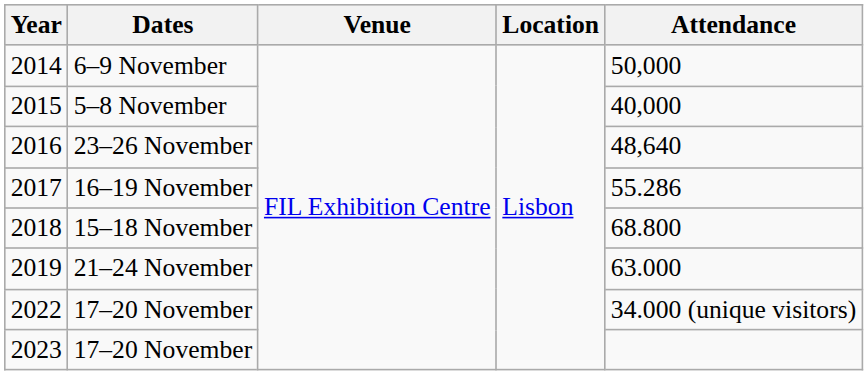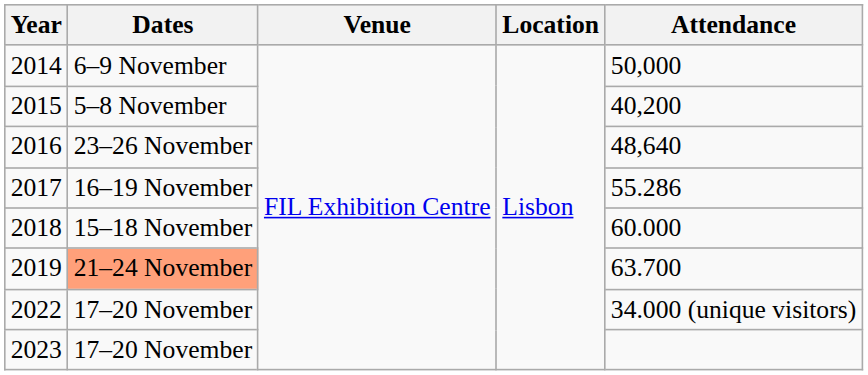 <table class="wikitable sortable">
 <tr>
 <th>Year</th>
 <th>Dates</th>
 <th>Venue</th>
 <th>Location</th>
 <th>Attendance</th>
 </tr>
 <tr>
 <td>2014</td>
 <td>6–9 November</td>
 <td rowspan="8"><a href='#'>FIL Exhibition Centre</a></td>
 <td rowspan="8"><a href='#'>Lisbon</a></td>
 <td>50,000 </td>
 </tr>
 <tr>
 <td>2015</td>
 <td>5–8 November</td>
-<td>40,000 </td>
+<td>40,200 </td>
 </tr>
 <tr>
 <td>2016</td>
 <td>23–26 November</td>
 <td>48,640 </td>
 </tr>
 <tr>
 <td>2017</td>
 <td>16–19 November</td>
 <td>55.286 </td>
 </tr>
 <tr>
 <td>2018</td>
 <td>15–18 November</td>
-<td>68.800 </td>
+<td>60.000 </td>
 </tr>
 <tr>
 <td>2019</td>
-<td>21–24 November</td>
-<td>63.000 </td>
+<td style="background: lightsalmon;">21–24 November</td>
+<td>63.700 </td>
 </tr>
 <tr>
 <td>2022</td>
 <td>17–20 November</td>
 <td>34.000 (unique visitors) </td>
 </tr>
 <tr>
 <td>2023</td>
 <td>17–20 November</td>
 <td></td>
 </tr>
 </table>
